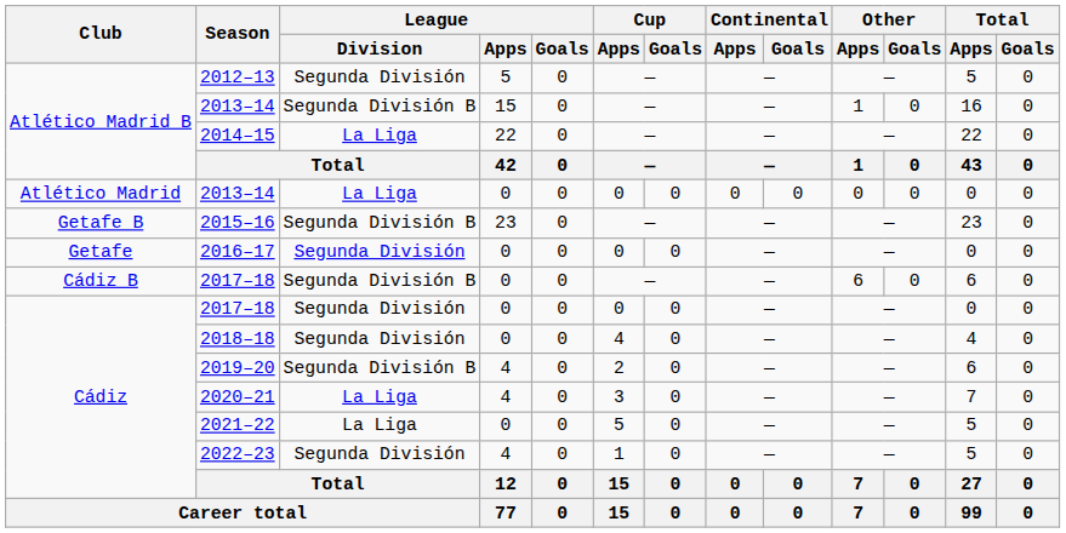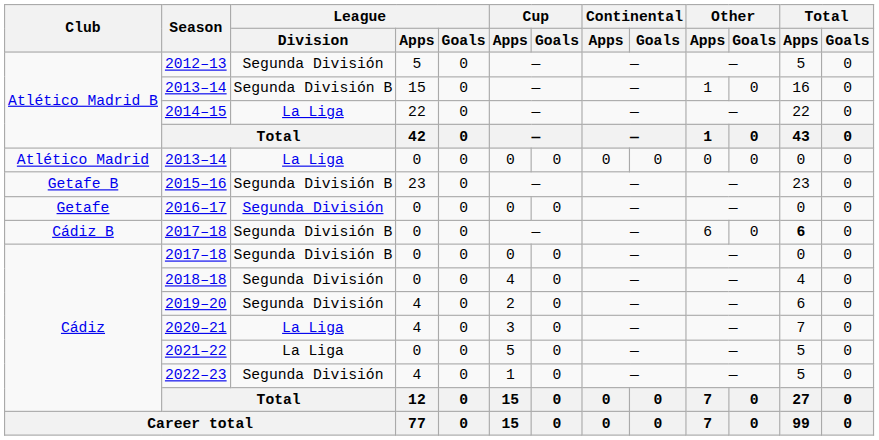 <table class="wikitable" style="text-align:center">
 <tr>
 <th rowspan="2">Club</th>
 <th rowspan="2">Season</th>
 <th colspan="3">League</th>
 <th colspan="2">Cup</th>
 <th colspan="2">Continental</th>
 <th colspan="2">Other</th>
 <th colspan="2">Total</th>
 </tr>
 <tr>
 <th>Division</th>
 <th>Apps</th>
 <th>Goals</th>
 <th>Apps</th>
 <th>Goals</th>
 <th>Apps</th>
 <th>Goals</th>
 <th>Apps</th>
 <th>Goals</th>
 <th>Apps</th>
 <th>Goals</th>
 </tr>
 <tr>
 <td rowspan="4"><a href='#'>Atlético Madrid B</a></td>
 <td><a href='#'>2012–13</a></td>
 <td>Segunda División</td>
 <td>5</td>
 <td>0</td>
 <td colspan="2">—</td>
 <td colspan="2">—</td>
 <td colspan="2">—</td>
 <td>5</td>
 <td>0</td>
 </tr>
 <tr>
 <td><a href='#'>2013–14</a></td>
 <td>Segunda División B</td>
 <td>15</td>
 <td>0</td>
 <td colspan="2">—</td>
 <td colspan="2">—</td>
 <td>1</td>
 <td>0</td>
 <td>16</td>
 <td>0</td>
 </tr>
 <tr>
 <td><a href='#'>2014–15</a></td>
 <td><a href='#'>La Liga</a></td>
 <td>22</td>
 <td>0</td>
 <td colspan="2">—</td>
 <td colspan="2">—</td>
 <td colspan="2">—</td>
 <td>22</td>
 <td>0</td>
 </tr>
 <tr>
 <th colspan="2">Total</th>
 <th>42</th>
 <th>0</th>
 <th colspan="2">—</th>
 <th colspan="2">—</th>
 <th>1</th>
 <th>0</th>
 <th>43</th>
 <th>0</th>
 </tr>
 <tr>
 <td><a href='#'>Atlético Madrid</a></td>
 <td><a href='#'>2013–14</a></td>
 <td><a href='#'>La Liga</a></td>
 <td>0</td>
 <td>0</td>
 <td>0</td>
 <td>0</td>
 <td>0</td>
 <td>0</td>
 <td>0</td>
 <td>0</td>
 <td>0</td>
 <td>0</td>
 </tr>
 <tr>
 <td><a href='#'>Getafe B</a></td>
 <td><a href='#'>2015–16</a></td>
 <td>Segunda División B</td>
 <td>23</td>
 <td>0</td>
 <td colspan="2">—</td>
 <td colspan="2">—</td>
 <td colspan="2">—</td>
 <td>23</td>
 <td>0</td>
 </tr>
 <tr>
 <td><a href='#'>Getafe</a></td>
 <td><a href='#'>2016–17</a></td>
 <td><a href='#'>Segunda División</a></td>
 <td>0</td>
 <td>0</td>
 <td>0</td>
 <td>0</td>
 <td colspan="2">—</td>
 <td colspan="2">—</td>
 <td>0</td>
 <td>0</td>
 </tr>
 <tr>
 <td><a href='#'>Cádiz B</a></td>
 <td><a href='#'>2017–18</a></td>
 <td>Segunda División B</td>
 <td>0</td>
 <td>0</td>
 <td colspan="2">—</td>
 <td colspan="2">—</td>
 <td>6</td>
 <td>0</td>
-<td>6</td>
+<td><strong>6</strong></td>
 <td>0</td>
 </tr>
 <tr>
 <td rowspan="7"><a href='#'>Cádiz</a></td>
 <td><a href='#'>2017–18</a></td>
-<td>Segunda División</td>
+<td>Segunda División B</td>
 <td>0</td>
 <td>0</td>
 <td>0</td>
 <td>0</td>
 <td colspan="2">—</td>
 <td colspan="2">—</td>
 <td>0</td>
 <td>0</td>
 </tr>
 <tr>
 <td><a href='#'>2018–18</a></td>
 <td>Segunda División</td>
 <td>0</td>
 <td>0</td>
 <td>4</td>
 <td>0</td>
 <td colspan="2">—</td>
 <td colspan="2">—</td>
 <td>4</td>
 <td>0</td>
 </tr>
 <tr>
 <td><a href='#'>2019–20</a></td>
-<td>Segunda División B</td>
+<td>Segunda División</td>
 <td>4</td>
 <td>0</td>
 <td>2</td>
 <td>0</td>
 <td colspan="2">—</td>
 <td colspan="2">—</td>
 <td>6</td>
 <td>0</td>
 </tr>
 <tr>
 <td><a href='#'>2020–21</a></td>
 <td><a href='#'>La Liga</a></td>
 <td>4</td>
 <td>0</td>
 <td>3</td>
 <td>0</td>
 <td colspan="2">—</td>
 <td colspan="2">—</td>
 <td>7</td>
 <td>0</td>
 </tr>
 <tr>
 <td><a href='#'>2021–22</a></td>
 <td>La Liga</td>
 <td>0</td>
 <td>0</td>
 <td>5</td>
 <td>0</td>
 <td colspan="2">—</td>
 <td colspan="2">—</td>
 <td>5</td>
 <td>0</td>
 </tr>
 <tr>
 <td><a href='#'>2022–23</a></td>
 <td>Segunda División</td>
 <td>4</td>
 <td>0</td>
 <td>1</td>
 <td>0</td>
 <td colspan="2">—</td>
 <td colspan="2">—</td>
 <td>5</td>
 <td>0</td>
 </tr>
 <tr>
 <th colspan="2">Total</th>
 <th>12</th>
 <th>0</th>
 <th>15</th>
 <th>0</th>
 <th>0</th>
 <th>0</th>
 <th>7</th>
 <th>0</th>
 <th>27</th>
 <th>0</th>
 </tr>
 <tr>
 <th colspan="3">Career total</th>
 <th>77</th>
 <th>0</th>
 <th>15</th>
 <th>0</th>
 <th>0</th>
 <th>0</th>
 <th>7</th>
 <th>0</th>
 <th>99</th>
 <th>0</th>
 </tr>
 </table>
